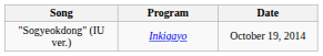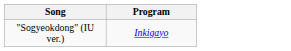 <table class="wikitable">
 <tr>
 <th style="width:160px;">Song</th>
 <th style="width:140px;">Program</th>
-<th style="width:140px;">Date</th>
 </tr>
 <tr>
 <td style="text-align:center;">"Sogyeokdong" (IU ver.)</td>
 <td style="text-align:center;"><em><a href='#'>Inkigayo</a></em></td>
-<td style="text-align:center;">October 19, 2014</td>
 </tr>
 </table>
